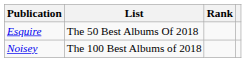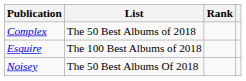 <table class="sortable wikitable">
 <tr>
 <th>Publication</th>
 <th>List</th>
 <th>Rank</th>
 <th class="unsortable"></th>
 </tr>
 <tr>
+<td><em><a href='#'>Complex</a></em></td>
+<td>The 50 Best Albums of 2018</td>
+<td></td>
+<td></td>
+</tr>
+<tr>
 <td><em><a href='#'>Esquire</a></em></td>
-<td>The 50 Best Albums Of 2018</td>
+<td>The 100 Best Albums of 2018</td>
 <td></td>
 <td></td>
 </tr>
 <tr>
 <td><em><a href='#'>Noisey</a></em></td>
-<td>The 100 Best Albums of 2018</td>
+<td>The 50 Best Albums Of 2018</td>
 <td></td>
 <td></td>
 </tr>
 </table>
